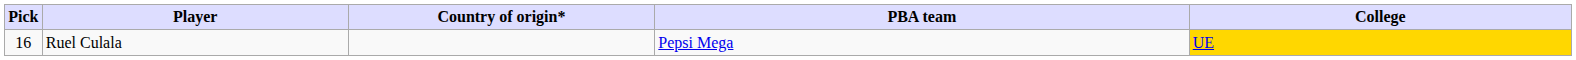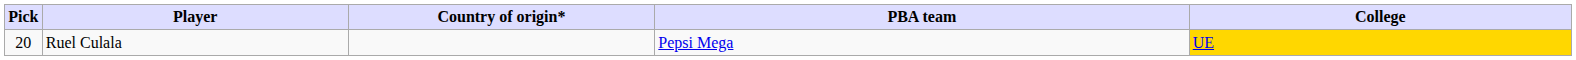 <table class="wikitable">
 <tr>
 <th style="background:#DDDDFF;">Pick</th>
 <th style="background:#DDDDFF;" width="20%">Player</th>
 <th style="background:#DDDDFF;" width="20%">Country of origin*</th>
 <th style="background:#DDDDFF;" width="35%">PBA team</th>
 <th style="background:#DDDDFF;" width="25%">College</th>
 </tr>
 <tr>
-<td align=center>16</td>
+<td align=center>20</td>
 <td>Ruel Culala</td>
 <td></td>
 <td><a href='#'>Pepsi Mega</a></td>
 <td style="background: gold;"><a href='#'>UE</a></td>
 </tr>
 </table>
